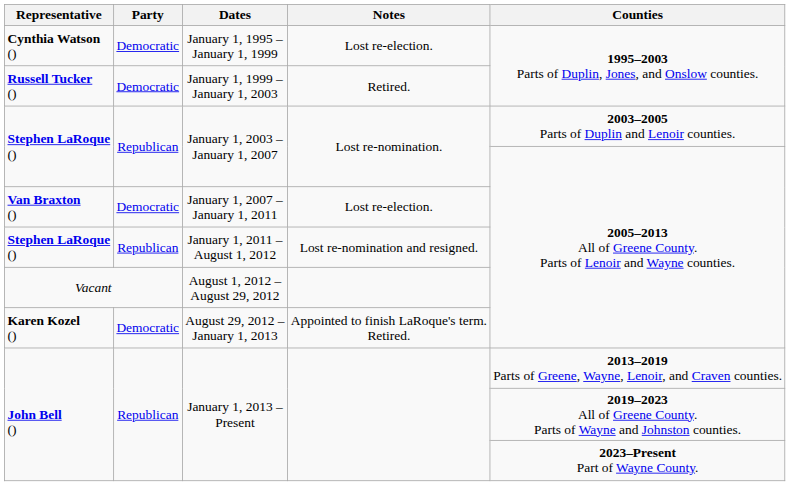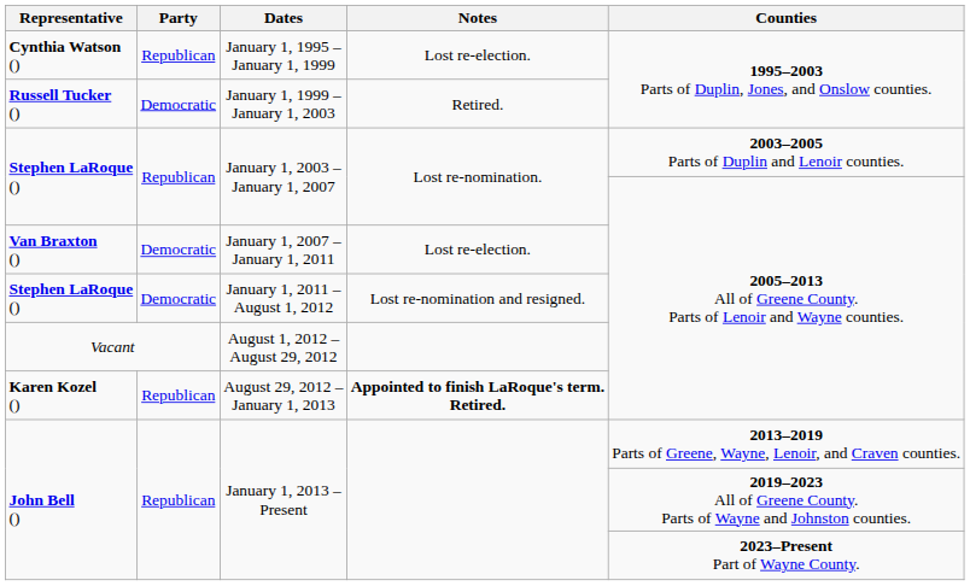 <table class=wikitable style="text-align:center">
 <tr>
 <th>Representative</th>
 <th>Party</th>
 <th>Dates</th>
 <th>Notes</th>
 <th>Counties</th>
 </tr>
 <tr style="height:3em">
 <td align=left><strong>Cynthia Watson</strong><br>()</td>
-<td><a href='#'>Democratic</a></td>
+<td><a href='#'>Republican</a></td>
 <td nowrap>January 1, 1995 – <br> January 1, 1999</td>
 <td>Lost re-election.</td>
 <td rowspan=2><strong>1995–2003</strong><br> Parts of <a href='#'>Duplin</a>, <a href='#'>Jones</a>, and <a href='#'>Onslow</a> counties.</td>
 </tr>
 <tr style="height:3em">
 <td align=left><strong><a href='#'>Russell Tucker</a></strong><br>()</td>
 <td><a href='#'>Democratic</a></td>
 <td nowrap>January 1, 1999 – <br> January 1, 2003</td>
 <td>Retired.</td>
 </tr>
 <tr style="height:3em">
 <td rowspan=2 align=left><strong><a href='#'>Stephen LaRoque</a></strong><br>()</td>
 <td rowspan=2 ><a href='#'>Republican</a></td>
 <td rowspan=2 nowrap>January 1, 2003 – <br> January 1, 2007</td>
 <td rowspan=2>Lost re-nomination.</td>
 <td><strong>2003–2005</strong><br> Parts of <a href='#'>Duplin</a> and <a href='#'>Lenoir</a> counties.</td>
 </tr>
 <tr style="height:3em">
 <td rowspan=5><strong>2005–2013</strong><br> All of <a href='#'>Greene County</a>. <br> Parts of <a href='#'>Lenoir</a> and <a href='#'>Wayne</a> counties.</td>
 </tr>
 <tr style="height:3em">
 <td align=left><strong><a href='#'>Van Braxton</a></strong><br>()</td>
 <td><a href='#'>Democratic</a></td>
 <td nowrap>January 1, 2007 – <br> January 1, 2011</td>
 <td>Lost re-election.</td>
 </tr>
 <tr style="height:3em">
 <td align=left><strong><a href='#'>Stephen LaRoque</a></strong><br>()</td>
-<td><a href='#'>Republican</a></td>
+<td><a href='#'>Democratic</a></td>
 <td nowrap>January 1, 2011 – <br> August 1, 2012</td>
 <td>Lost re-nomination and resigned.</td>
 </tr>
 <tr style="height:3em">
 <td colspan=2><em>Vacant</em></td>
 <td nowrap>August 1, 2012 – <br> August 29, 2012</td>
 <td></td>
 </tr>
 <tr style="height:3em">
 <td align=left><strong>Karen Kozel</strong><br>()</td>
-<td><a href='#'>Democratic</a></td>
+<td><a href='#'>Republican</a></td>
 <td nowrap>August 29, 2012 – <br> January 1, 2013</td>
-<td>Appointed to finish LaRoque's term. <br> Retired.</td>
+<td><strong>Appointed to finish LaRoque's term. <br> Retired.</strong></td>
 </tr>
 <tr style="height:3em">
 <td rowspan=3 align=left><br><strong><a href='#'>John Bell</a></strong><br>()</td>
 <td rowspan=3 ><a href='#'>Republican</a></td>
 <td rowspan=3 nowrap>January 1, 2013 – <br> Present</td>
 <td rowspan=3></td>
 <td><strong>2013–2019</strong><br> Parts of <a href='#'>Greene</a>, <a href='#'>Wayne</a>, <a href='#'>Lenoir</a>, and <a href='#'>Craven</a> counties.</td>
 </tr>
 <tr style="height:3em">
 <td><strong>2019–2023</strong><br> All of <a href='#'>Greene County</a>. <br> Parts of <a href='#'>Wayne</a> and <a href='#'>Johnston</a> counties.</td>
 </tr>
 <tr style="height:3em">
 <td><strong>2023–Present</strong><br> Part of <a href='#'>Wayne County</a>.</td>
 </tr>
 </table>
